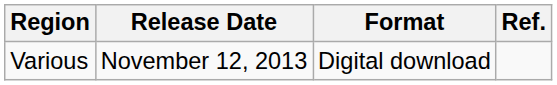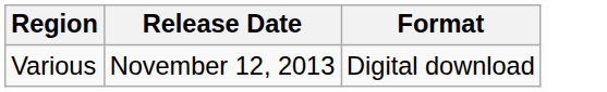 <table class="wikitable">
 <tr>
 <th>Region</th>
 <th>Release Date</th>
 <th>Format</th>
-<th>Ref.</th>
 </tr>
 <tr>
 <td>Various</td>
 <td>November 12, 2013</td>
 <td>Digital download</td>
-<td></td>
 </tr>
 </table>
